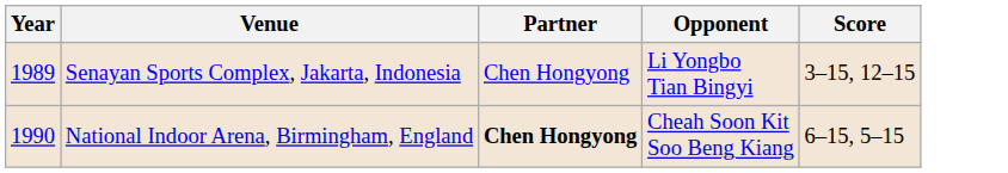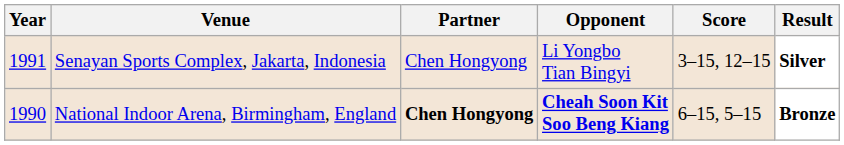 <table class="sortable wikitable" style="font-size: 90%;">
 <tr>
 <th>Year</th>
 <th>Venue</th>
 <th>Partner</th>
 <th>Opponent</th>
 <th>Score</th>
+<th>Result</th>
 </tr>
 <tr style="background:#F3E6D7">
-<td align="center"><a href='#'>1989</a></td>
+<td align="center"><a href='#'>1991</a></td>
 <td align="left"><a href='#'>Senayan Sports Complex</a>, <a href='#'>Jakarta</a>, <a href='#'>Indonesia</a></td>
 <td align="left"> <a href='#'>Chen Hongyong</a></td>
 <td align="left"> <a href='#'>Li Yongbo</a> <br>  <a href='#'>Tian Bingyi</a></td>
 <td align="left">3–15, 12–15</td>
+<td style="text-align:left; background:white"> <strong>Silver</strong></td>
 </tr>
 <tr style="background:#F3E6D7">
 <td align="center"><a href='#'>1990</a></td>
 <td align="left"><a href='#'>National Indoor Arena</a>, <a href='#'>Birmingham</a>, <a href='#'>England</a></td>
 <td align="left"><strong> Chen Hongyong</strong></td>
-<td align="left"> <a href='#'>Cheah Soon Kit</a><br> <a href='#'>Soo Beng Kiang</a></td>
+<td align="left"><strong> <a href='#'>Cheah Soon Kit</a><br> <a href='#'>Soo Beng Kiang</a></strong></td>
 <td align="left">6–15, 5–15</td>
+<td style="text-align:left; background:white"> <strong>Bronze</strong></td>
 </tr>
 </table>
